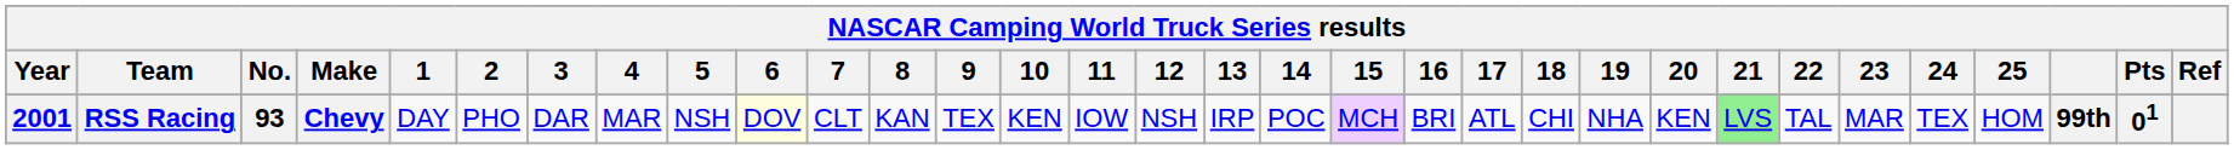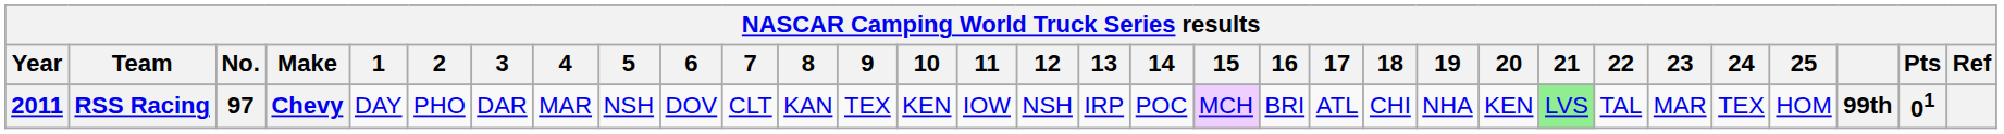 <table class="wikitable" style="text-align:center; font-size:75%">
 <tr>
 <th colspan=32><a href='#'>NASCAR Camping World Truck Series</a> results</th>
 </tr>
 <tr>
 <th>Year</th>
 <th>Team</th>
 <th>No.</th>
 <th>Make</th>
 <th>1</th>
 <th>2</th>
 <th>3</th>
 <th>4</th>
 <th>5</th>
 <th>6</th>
 <th>7</th>
 <th>8</th>
 <th>9</th>
 <th>10</th>
 <th>11</th>
 <th>12</th>
 <th>13</th>
 <th>14</th>
 <th>15</th>
 <th>16</th>
 <th>17</th>
 <th>18</th>
 <th>19</th>
 <th>20</th>
 <th>21</th>
 <th>22</th>
 <th>23</th>
 <th>24</th>
 <th>25</th>
 <th></th>
 <th>Pts</th>
 <th>Ref</th>
 </tr>
 <tr>
-<th><a href='#'>2001</a></th>
+<th><a href='#'>2011</a></th>
 <th><a href='#'>RSS Racing</a></th>
-<th>93</th>
+<th>97</th>
 <th><a href='#'>Chevy</a></th>
 <td><a href='#'>DAY</a></td>
 <td><a href='#'>PHO</a></td>
 <td><a href='#'>DAR</a></td>
 <td><a href='#'>MAR</a></td>
 <td><a href='#'>NSH</a></td>
-<td style="background: lightyellow;"><a href='#'>DOV</a></td>
+<td><a href='#'>DOV</a></td>
 <td><a href='#'>CLT</a></td>
 <td><a href='#'>KAN</a></td>
 <td><a href='#'>TEX</a></td>
 <td><a href='#'>KEN</a></td>
 <td><a href='#'>IOW</a></td>
 <td><a href='#'>NSH</a></td>
 <td><a href='#'>IRP</a></td>
 <td><a href='#'>POC</a></td>
 <td style="background:#EFCFFF;"><a href='#'>MCH</a><br></td>
 <td><a href='#'>BRI</a></td>
 <td><a href='#'>ATL</a></td>
 <td><a href='#'>CHI</a></td>
 <td><a href='#'>NHA</a></td>
 <td><a href='#'>KEN</a></td>
 <td style="background: lightgreen;"><a href='#'>LVS</a></td>
 <td><a href='#'>TAL</a></td>
 <td><a href='#'>MAR</a></td>
 <td><a href='#'>TEX</a></td>
 <td><a href='#'>HOM</a></td>
 <th>99th</th>
 <th>0<sup>1</sup></th>
 <th></th>
 </tr>
 </table>
